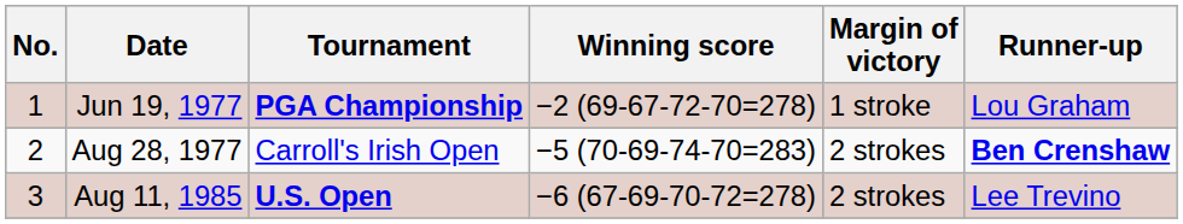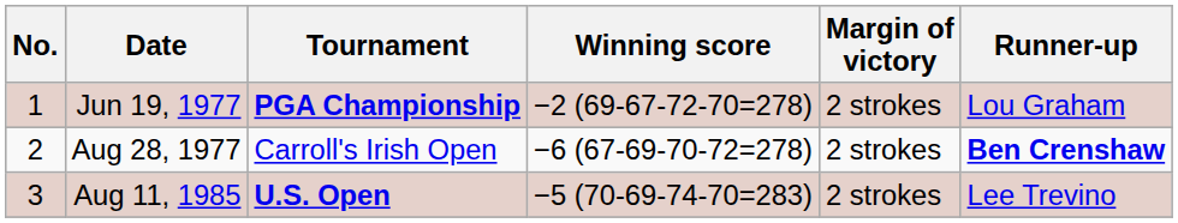 <table class="wikitable" style="font-size:95%;">
 <tr>
 <th>No.</th>
 <th>Date</th>
 <th>Tournament</th>
 <th>Winning score</th>
 <th>Margin of<br>victory</th>
 <th>Runner-up</th>
 </tr>
 <tr style="background:#e5d1cb;">
 <td align=center>1</td>
 <td align=right>Jun 19, <a href='#'>1977</a></td>
 <td><strong><a href='#'>PGA Championship</a></strong></td>
 <td>−2 (69-67-72-70=278)</td>
-<td>1 stroke</td>
+<td>2 strokes</td>
 <td> <a href='#'>Lou Graham</a></td>
 </tr>
 <tr>
 <td align=center>2</td>
 <td>Aug 28, 1977</td>
 <td><a href='#'>Carroll's Irish Open</a></td>
-<td>−5 (70-69-74-70=283)</td>
+<td>−6 (67-69-70-72=278)</td>
 <td>2 strokes</td>
 <td><strong> <a href='#'>Ben Crenshaw</a></strong></td>
 </tr>
 <tr style="background:#e5d1cb;">
 <td align=center>3</td>
 <td align=right>Aug 11, <a href='#'>1985</a></td>
 <td><strong><a href='#'>U.S. Open</a></strong></td>
-<td>−6 (67-69-70-72=278)</td>
+<td>−5 (70-69-74-70=283)</td>
 <td>2 strokes</td>
 <td> <a href='#'>Lee Trevino</a></td>
 </tr>
 </table>
